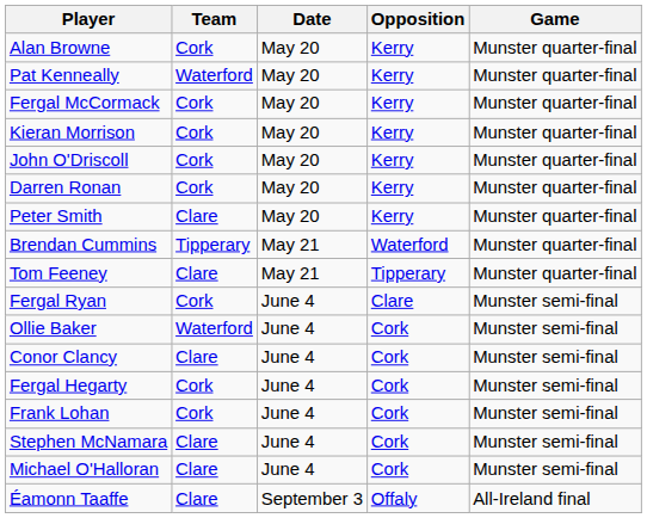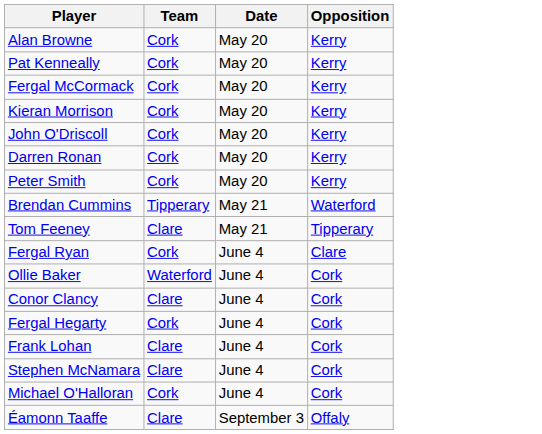 <table class="wikitable">
 <tr>
 <th>Player</th>
 <th>Team</th>
 <th>Date</th>
 <th>Opposition</th>
-<th>Game</th>
 </tr>
 <tr>
 <td><a href='#'>Alan Browne</a></td>
 <td><a href='#'>Cork</a></td>
 <td>May 20</td>
 <td><a href='#'>Kerry</a></td>
-<td>Munster quarter-final</td>
 </tr>
 <tr>
 <td><a href='#'>Pat Kenneally</a></td>
-<td><a href='#'>Waterford</a></td>
+<td><a href='#'>Cork</a></td>
 <td>May 20</td>
 <td><a href='#'>Kerry</a></td>
-<td>Munster quarter-final</td>
 </tr>
 <tr>
 <td><a href='#'>Fergal McCormack</a></td>
 <td><a href='#'>Cork</a></td>
 <td>May 20</td>
 <td><a href='#'>Kerry</a></td>
-<td>Munster quarter-final</td>
 </tr>
 <tr>
 <td><a href='#'>Kieran Morrison</a></td>
 <td><a href='#'>Cork</a></td>
 <td>May 20</td>
 <td><a href='#'>Kerry</a></td>
-<td>Munster quarter-final</td>
 </tr>
 <tr>
 <td><a href='#'>John O'Driscoll</a></td>
 <td><a href='#'>Cork</a></td>
 <td>May 20</td>
 <td><a href='#'>Kerry</a></td>
-<td>Munster quarter-final</td>
 </tr>
 <tr>
 <td><a href='#'>Darren Ronan</a></td>
 <td><a href='#'>Cork</a></td>
 <td>May 20</td>
 <td><a href='#'>Kerry</a></td>
-<td>Munster quarter-final</td>
 </tr>
 <tr>
 <td><a href='#'>Peter Smith</a></td>
-<td><a href='#'>Clare</a></td>
+<td><a href='#'>Cork</a></td>
 <td>May 20</td>
 <td><a href='#'>Kerry</a></td>
-<td>Munster quarter-final</td>
 </tr>
 <tr>
 <td><a href='#'>Brendan Cummins</a></td>
 <td><a href='#'>Tipperary</a></td>
 <td>May 21</td>
 <td><a href='#'>Waterford</a></td>
-<td>Munster quarter-final</td>
 </tr>
 <tr>
 <td><a href='#'>Tom Feeney</a></td>
 <td><a href='#'>Clare</a></td>
 <td>May 21</td>
 <td><a href='#'>Tipperary</a></td>
-<td>Munster quarter-final</td>
 </tr>
 <tr>
 <td><a href='#'>Fergal Ryan</a></td>
 <td><a href='#'>Cork</a></td>
 <td>June 4</td>
 <td><a href='#'>Clare</a></td>
-<td>Munster semi-final</td>
 </tr>
 <tr>
 <td><a href='#'>Ollie Baker</a></td>
 <td><a href='#'>Waterford</a></td>
 <td>June 4</td>
 <td><a href='#'>Cork</a></td>
-<td>Munster semi-final</td>
 </tr>
 <tr>
 <td><a href='#'>Conor Clancy</a></td>
 <td><a href='#'>Clare</a></td>
 <td>June 4</td>
 <td><a href='#'>Cork</a></td>
-<td>Munster semi-final</td>
 </tr>
 <tr>
 <td><a href='#'>Fergal Hegarty</a></td>
 <td><a href='#'>Cork</a></td>
 <td>June 4</td>
 <td><a href='#'>Cork</a></td>
-<td>Munster semi-final</td>
 </tr>
 <tr>
 <td><a href='#'>Frank Lohan</a></td>
-<td><a href='#'>Cork</a></td>
+<td><a href='#'>Clare</a></td>
 <td>June 4</td>
 <td><a href='#'>Cork</a></td>
-<td>Munster semi-final</td>
 </tr>
 <tr>
 <td><a href='#'>Stephen McNamara</a></td>
 <td><a href='#'>Clare</a></td>
 <td>June 4</td>
 <td><a href='#'>Cork</a></td>
-<td>Munster semi-final</td>
 </tr>
 <tr>
 <td><a href='#'>Michael O'Halloran</a></td>
-<td><a href='#'>Clare</a></td>
+<td><a href='#'>Cork</a></td>
 <td>June 4</td>
 <td><a href='#'>Cork</a></td>
-<td>Munster semi-final</td>
 </tr>
 <tr>
 <td><a href='#'>Éamonn Taaffe</a></td>
 <td><a href='#'>Clare</a></td>
 <td>September 3</td>
 <td><a href='#'>Offaly</a></td>
-<td>All-Ireland final</td>
 </tr>
 </table>
